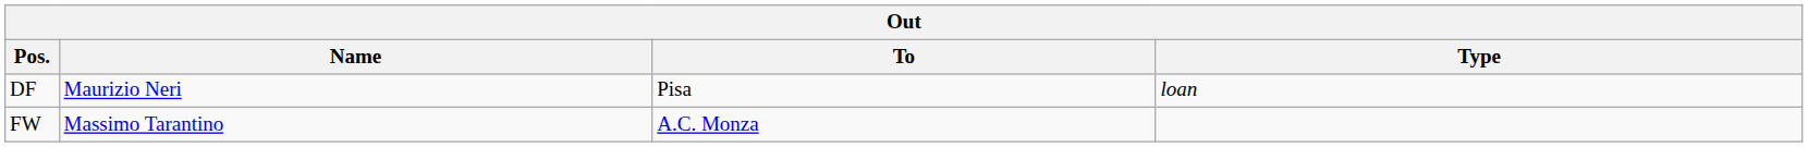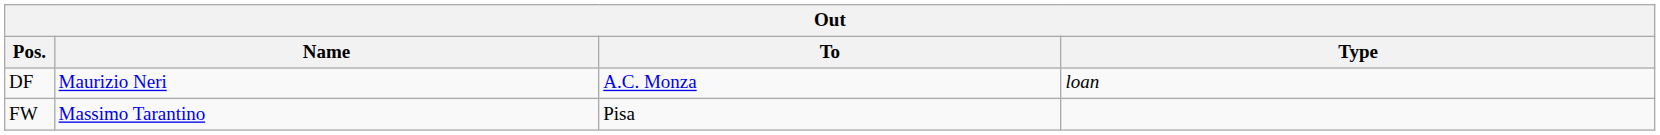 <table class="wikitable" style="font-size:90%;width:99%;">
 <tr>
 <th colspan="4">Out</th>
 </tr>
 <tr>
 <th width=3%>Pos.</th>
 <th width=33%>Name</th>
 <th width=28%>To</th>
 <th width=36%>Type</th>
 </tr>
 <tr>
 <td>DF</td>
 <td><a href='#'>Maurizio Neri</a></td>
-<td>Pisa</td>
+<td><a href='#'>A.C. Monza</a></td>
 <td><em>loan</em></td>
 </tr>
 <tr>
 <td>FW</td>
 <td><a href='#'>Massimo Tarantino</a></td>
-<td><a href='#'>A.C. Monza</a></td>
+<td>Pisa</td>
 <td></td>
 </tr>
 </table>
